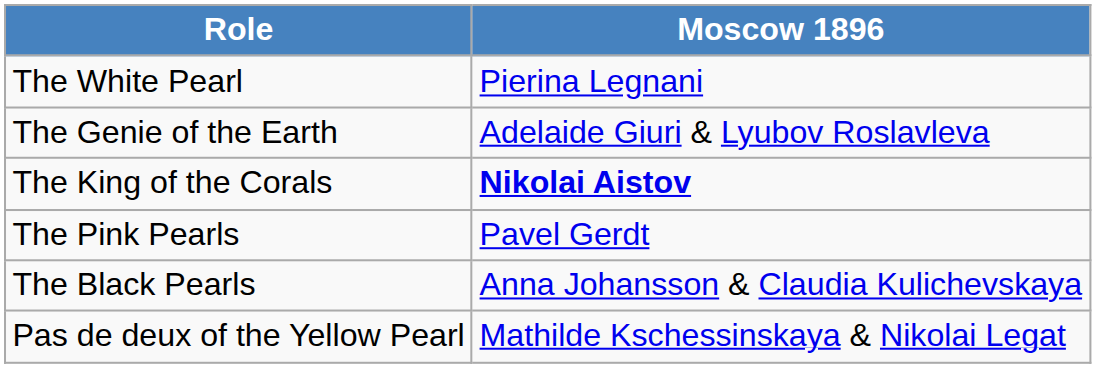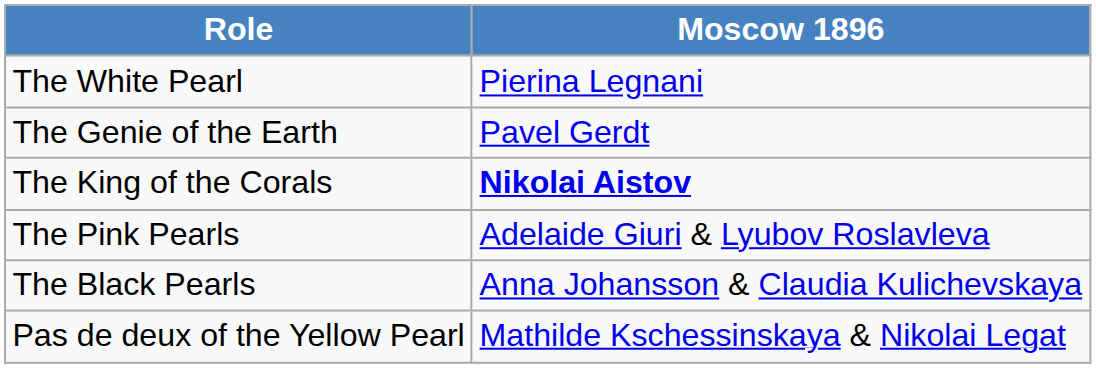 <table class="wikitable" border="1">
 <tr>
 <th style="background:#4682BF; color:white;">Role</th>
 <th style="background:#4682BF; color:white;">Moscow 1896</th>
 </tr>
 <tr>
 <td>The White Pearl</td>
 <td><a href='#'>Pierina Legnani</a></td>
 </tr>
 <tr>
 <td>The Genie of the Earth</td>
-<td><a href='#'>Adelaide Giuri</a> & <a href='#'>Lyubov Roslavleva</a></td>
+<td><a href='#'>Pavel Gerdt</a></td>
 </tr>
 <tr>
 <td>The King of the Corals</td>
 <td><strong><a href='#'>Nikolai Aistov</a></strong></td>
 </tr>
 <tr>
 <td>The Pink Pearls</td>
-<td><a href='#'>Pavel Gerdt</a></td>
+<td><a href='#'>Adelaide Giuri</a> & <a href='#'>Lyubov Roslavleva</a></td>
 </tr>
 <tr>
 <td>The Black Pearls</td>
 <td><a href='#'>Anna Johansson</a> & <a href='#'>Claudia Kulichevskaya</a></td>
 </tr>
 <tr>
 <td>Pas de deux of the Yellow Pearl</td>
 <td><a href='#'>Mathilde Kschessinskaya</a> & <a href='#'>Nikolai Legat</a></td>
 </tr>
 </table>
